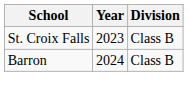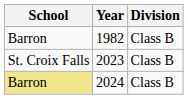 <table class="wikitable">
 <tr>
 <th>School</th>
 <th>Year</th>
 <th>Division</th>
 </tr>
 <tr>
+<td>Barron</td>
+<td>1982</td>
+<td>Class B</td>
+</tr>
+<tr>
 <td>St. Croix Falls</td>
 <td>2023</td>
 <td>Class B</td>
 </tr>
 <tr>
-<td>Barron</td>
+<td style="background: khaki;">Barron</td>
 <td>2024</td>
 <td>Class B</td>
 </tr>
 </table>
